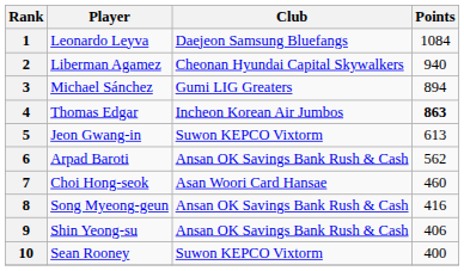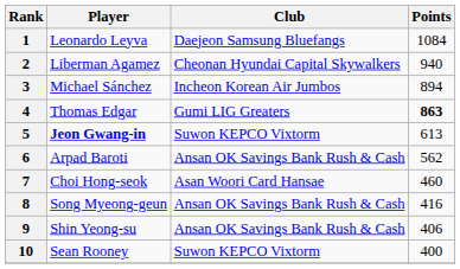 <table class=wikitable>
 <tr>
 <th>Rank</th>
 <th>Player</th>
 <th>Club</th>
 <th>Points</th>
 </tr>
 <tr>
 <th>1</th>
 <td> <a href='#'>Leonardo Leyva</a></td>
 <td><a href='#'>Daejeon Samsung Bluefangs</a></td>
 <td align=center>1084</td>
 </tr>
 <tr>
 <th>2</th>
 <td> <a href='#'>Liberman Agamez</a></td>
 <td><a href='#'>Cheonan Hyundai Capital Skywalkers</a></td>
 <td align=center>940</td>
 </tr>
 <tr>
 <th>3</th>
 <td> <a href='#'>Michael Sánchez</a></td>
-<td><a href='#'>Gumi LIG Greaters</a></td>
+<td><a href='#'>Incheon Korean Air Jumbos</a></td>
 <td align=center>894</td>
 </tr>
 <tr>
 <th>4</th>
 <td> <a href='#'>Thomas Edgar</a></td>
-<td><a href='#'>Incheon Korean Air Jumbos</a></td>
+<td><a href='#'>Gumi LIG Greaters</a></td>
 <td align=center><strong>863</strong></td>
 </tr>
 <tr>
 <th>5</th>
-<td> <a href='#'>Jeon Gwang-in</a></td>
+<td><strong> <a href='#'>Jeon Gwang-in</a></strong></td>
 <td><a href='#'>Suwon KEPCO Vixtorm</a></td>
 <td align=center>613</td>
 </tr>
 <tr>
 <th>6</th>
 <td> <a href='#'>Arpad Baroti</a></td>
 <td><a href='#'>Ansan OK Savings Bank Rush & Cash</a></td>
 <td align=center>562</td>
 </tr>
 <tr>
 <th>7</th>
 <td> <a href='#'>Choi Hong-seok</a></td>
 <td><a href='#'>Asan Woori Card Hansae</a></td>
 <td align=center>460</td>
 </tr>
 <tr>
 <th>8</th>
 <td> <a href='#'>Song Myeong-geun</a></td>
 <td><a href='#'>Ansan OK Savings Bank Rush & Cash</a></td>
 <td align=center>416</td>
 </tr>
 <tr>
 <th>9</th>
 <td> <a href='#'>Shin Yeong-su</a></td>
 <td><a href='#'>Ansan OK Savings Bank Rush & Cash</a></td>
 <td align=center>406</td>
 </tr>
 <tr>
 <th>10</th>
 <td> <a href='#'>Sean Rooney</a></td>
 <td><a href='#'>Suwon KEPCO Vixtorm</a></td>
 <td align=center>400</td>
 </tr>
 <tr>
 </tr>
 </table>
